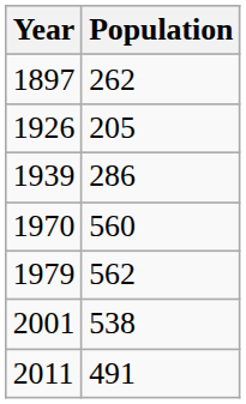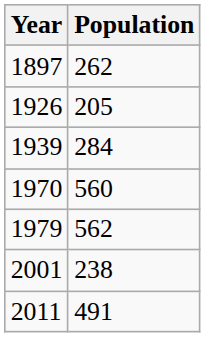 <table class="wikitable">
 <tr>
 <th>Year</th>
 <th>Population</th>
 </tr>
 <tr>
 <td>1897</td>
 <td>262</td>
 </tr>
 <tr>
 <td>1926</td>
 <td>205</td>
 </tr>
 <tr>
 <td>1939</td>
-<td>286</td>
+<td>284</td>
 </tr>
 <tr>
 <td>1970</td>
 <td>560</td>
 </tr>
 <tr>
 <td>1979</td>
 <td>562</td>
 </tr>
 <tr>
 <td>2001</td>
-<td>538</td>
+<td>238</td>
 </tr>
 <tr>
 <td>2011</td>
 <td>491</td>
 </tr>
 </table>
